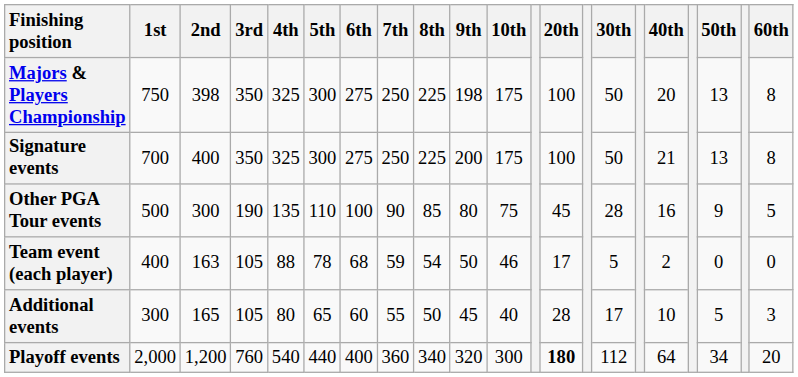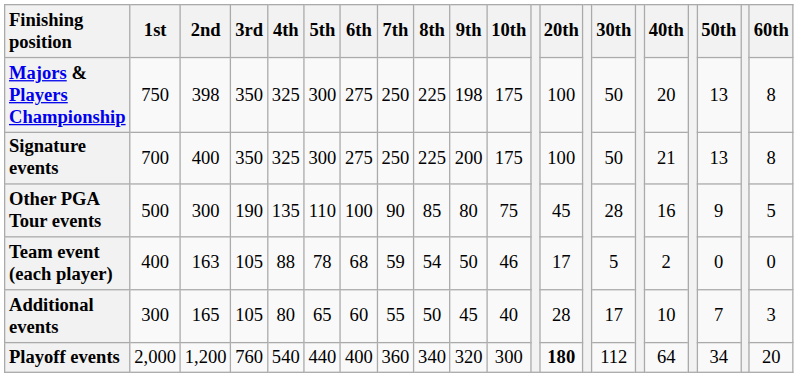 <table class=wikitable style=font-size:90%;text-align:center>
 <tr>
 <th style="text-align:left">Finishing position</th>
 <th style="width:30px;">1st</th>
 <th style="width:30px;">2nd</th>
 <th style="width:30px;">3rd</th>
 <th style="width:30px;">4th</th>
 <th style="width:30px;">5th</th>
 <th style="width:30px;">6th</th>
 <th style="width:30px;">7th</th>
 <th style="width:30px;">8th</th>
 <th style="width:30px;">9th</th>
 <th style="width:30px;">10th</th>
 <th rowspan="7"></th>
 <th style="width:30px;">20th</th>
 <th rowspan="7"></th>
 <th style="width:30px;">30th</th>
 <th rowspan="7"></th>
 <th style="width:30px;">40th</th>
 <th rowspan="7"></th>
 <th style="width:30px;">50th</th>
 <th rowspan="7"></th>
 <th style="width:30px;">60th</th>
 </tr>
 <tr>
 <th style="text-align:left"><a href='#'>Majors</a> & <a href='#'>Players Championship</a></th>
 <td>750</td>
 <td>398</td>
 <td>350</td>
 <td>325</td>
 <td>300</td>
 <td>275</td>
 <td>250</td>
 <td>225</td>
 <td>198</td>
 <td>175</td>
 <td>100</td>
 <td>50</td>
 <td>20</td>
 <td>13</td>
 <td>8</td>
 </tr>
 <tr>
 <th style="text-align:left">Signature events</th>
 <td>700</td>
 <td>400</td>
 <td>350</td>
 <td>325</td>
 <td>300</td>
 <td>275</td>
 <td>250</td>
 <td>225</td>
 <td>200</td>
 <td>175</td>
 <td>100</td>
 <td>50</td>
 <td>21</td>
 <td>13</td>
 <td>8</td>
 </tr>
 <tr>
 <th style="text-align:left">Other PGA Tour events</th>
 <td>500</td>
 <td>300</td>
 <td>190</td>
 <td>135</td>
 <td>110</td>
 <td>100</td>
 <td>90</td>
 <td>85</td>
 <td>80</td>
 <td>75</td>
 <td>45</td>
 <td>28</td>
 <td>16</td>
 <td>9</td>
 <td>5</td>
 </tr>
 <tr>
 <th style="text-align:left">Team event (each player)</th>
 <td>400</td>
 <td>163</td>
 <td>105</td>
 <td>88</td>
 <td>78</td>
 <td>68</td>
 <td>59</td>
 <td>54</td>
 <td>50</td>
 <td>46</td>
 <td>17</td>
 <td>5</td>
 <td>2</td>
 <td>0</td>
 <td>0</td>
 </tr>
 <tr>
 <th style="text-align:left">Additional events</th>
 <td>300</td>
 <td>165</td>
 <td>105</td>
 <td>80</td>
 <td>65</td>
 <td>60</td>
 <td>55</td>
 <td>50</td>
 <td>45</td>
 <td>40</td>
 <td>28</td>
 <td>17</td>
 <td>10</td>
-<td>5</td>
+<td>7</td>
 <td>3</td>
 </tr>
 <tr>
 <th style="text-align:left">Playoff events</th>
 <td>2,000</td>
 <td>1,200</td>
 <td>760</td>
 <td>540</td>
 <td>440</td>
 <td>400</td>
 <td>360</td>
 <td>340</td>
 <td>320</td>
 <td>300</td>
 <td><strong>180</strong></td>
 <td>112</td>
 <td>64</td>
 <td>34</td>
 <td>20</td>
 </tr>
 </table>
